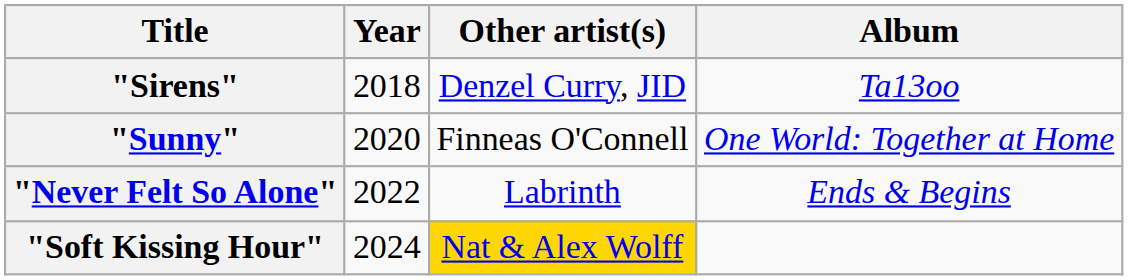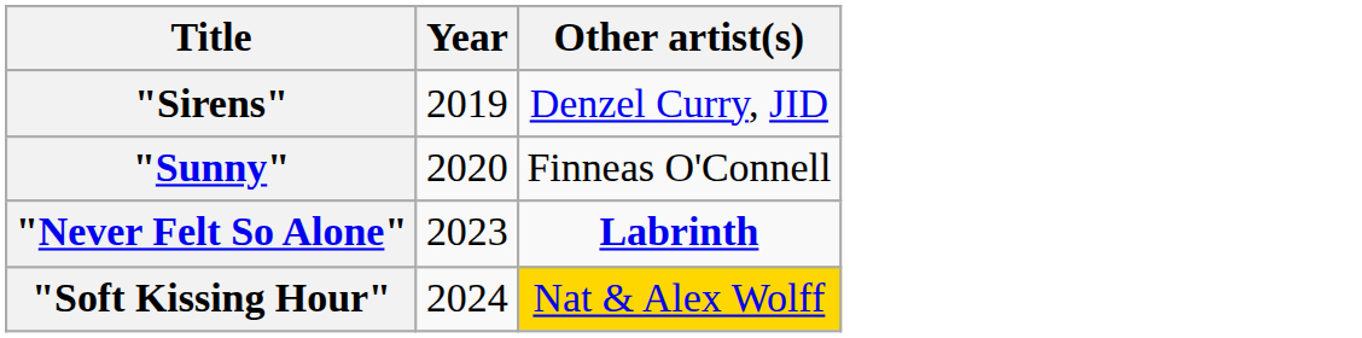 <table class="wikitable plainrowheaders" style="text-align:center;">
 <tr>
 <th scope="col">Title</th>
 <th scope="col">Year</th>
 <th scope="col">Other artist(s)</th>
-<th scope="col">Album</th>
 </tr>
 <tr>
 <th scope="row">"Sirens"</th>
-<td>2018</td>
+<td>2019</td>
 <td><a href='#'>Denzel Curry</a>, <a href='#'>JID</a></td>
-<td><em><a href='#'>Ta13oo</a></em></td>
 </tr>
 <tr>
 <th scope="row">"<a href='#'>Sunny</a>"</th>
 <td>2020</td>
 <td>Finneas O'Connell</td>
-<td><em><a href='#'>One World: Together at Home</a></em></td>
 </tr>
 <tr>
 <th scope="row">"<a href='#'>Never Felt So Alone</a>"</th>
-<td>2022</td>
-<td><a href='#'>Labrinth</a></td>
-<td><em><a href='#'>Ends & Begins</a></em></td>
+<td>2023</td>
+<td><strong><a href='#'>Labrinth</a></strong></td>
 </tr>
 <tr>
 <th scope="row">"Soft Kissing Hour"</th>
 <td>2024</td>
 <td style="background: gold;"><a href='#'>Nat & Alex Wolff</a></td>
-<td></td>
 </tr>
 </table>
